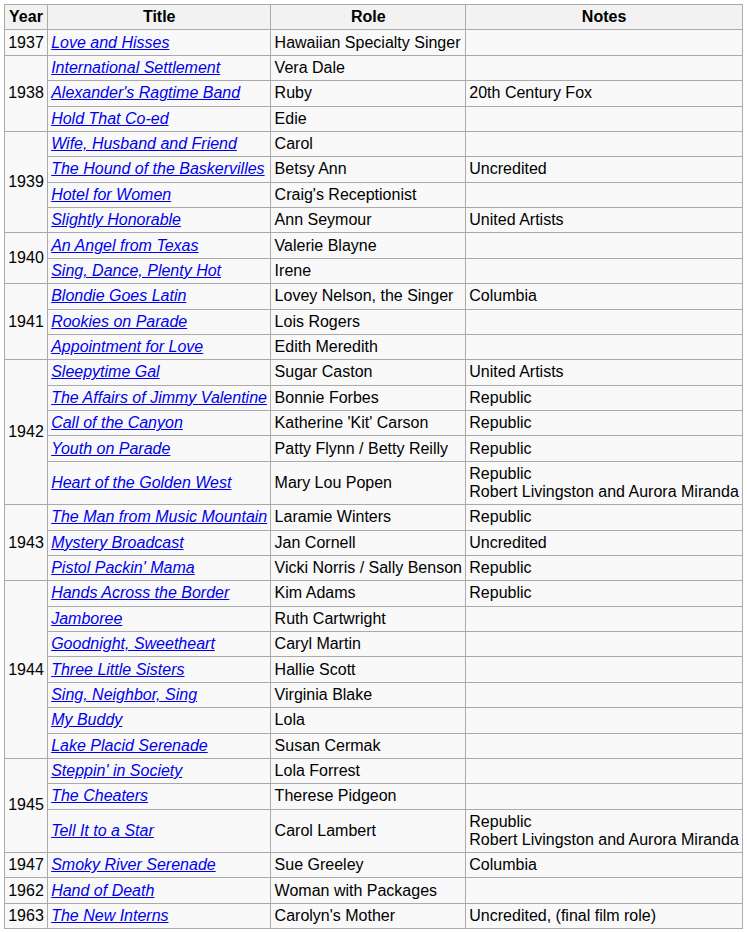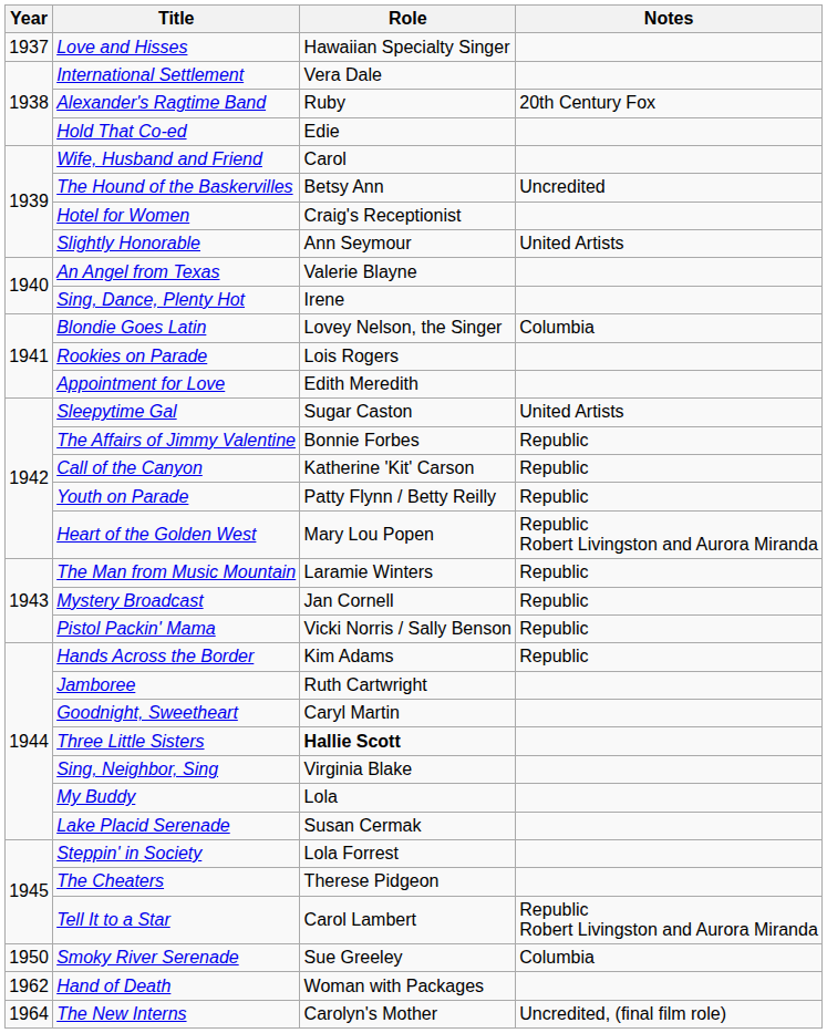 <table class="wikitable">
 <tr>
 <th>Year</th>
 <th>Title</th>
 <th>Role</th>
 <th>Notes</th>
 </tr>
 <tr>
 <td>1937</td>
 <td><em><a href='#'>Love and Hisses</a></em></td>
 <td>Hawaiian Specialty Singer</td>
 <td></td>
 </tr>
 <tr>
 <td rowspan=3>1938</td>
 <td><em><a href='#'>International Settlement</a></em></td>
 <td>Vera Dale</td>
 <td></td>
 </tr>
 <tr>
 <td><em><a href='#'>Alexander's Ragtime Band</a></em></td>
 <td>Ruby</td>
 <td>20th Century Fox</td>
 </tr>
 <tr>
 <td><em><a href='#'>Hold That Co-ed</a></em></td>
 <td>Edie</td>
 <td></td>
 </tr>
 <tr>
 <td rowspan=4>1939</td>
 <td><em><a href='#'>Wife, Husband and Friend</a></em></td>
 <td>Carol</td>
 <td></td>
 </tr>
 <tr>
 <td><em><a href='#'>The Hound of the Baskervilles</a></em></td>
 <td>Betsy Ann</td>
 <td>Uncredited</td>
 </tr>
 <tr>
 <td><em><a href='#'>Hotel for Women</a></em></td>
 <td>Craig's Receptionist</td>
 <td></td>
 </tr>
 <tr>
 <td><em><a href='#'>Slightly Honorable</a></em></td>
 <td>Ann Seymour</td>
 <td>United Artists</td>
 </tr>
 <tr>
 <td rowspan=2>1940</td>
 <td><em><a href='#'>An Angel from Texas</a></em></td>
 <td>Valerie Blayne</td>
 <td></td>
 </tr>
 <tr>
 <td><em><a href='#'>Sing, Dance, Plenty Hot</a></em></td>
 <td>Irene</td>
 <td></td>
 </tr>
 <tr>
 <td rowspan=3>1941</td>
 <td><em><a href='#'>Blondie Goes Latin</a></em></td>
 <td>Lovey Nelson, the Singer</td>
 <td>Columbia</td>
 </tr>
 <tr>
 <td><em><a href='#'>Rookies on Parade</a></em></td>
 <td>Lois Rogers</td>
 <td></td>
 </tr>
 <tr>
 <td><em><a href='#'>Appointment for Love</a></em></td>
 <td>Edith Meredith</td>
 <td></td>
 </tr>
 <tr>
 <td rowspan=5>1942</td>
 <td><em><a href='#'>Sleepytime Gal</a></em></td>
 <td>Sugar Caston</td>
 <td>United Artists</td>
 </tr>
 <tr>
 <td><em><a href='#'>The Affairs of Jimmy Valentine</a></em></td>
 <td>Bonnie Forbes</td>
 <td>Republic</td>
 </tr>
 <tr>
 <td><em><a href='#'>Call of the Canyon</a></em></td>
 <td>Katherine 'Kit' Carson</td>
 <td>Republic</td>
 </tr>
 <tr>
 <td><em><a href='#'>Youth on Parade</a></em></td>
 <td>Patty Flynn / Betty Reilly</td>
 <td>Republic</td>
 </tr>
 <tr>
 <td><em><a href='#'>Heart of the Golden West</a></em></td>
 <td>Mary Lou Popen</td>
 <td>Republic<br>Robert Livingston and Aurora Miranda</td>
 </tr>
 <tr>
 <td rowspan=3>1943</td>
 <td><em><a href='#'>The Man from Music Mountain</a></em></td>
 <td>Laramie Winters</td>
 <td>Republic</td>
 </tr>
 <tr>
 <td><em><a href='#'>Mystery Broadcast</a></em></td>
 <td>Jan Cornell</td>
-<td>Uncredited</td>
+<td>Republic</td>
 </tr>
 <tr>
 <td><em><a href='#'>Pistol Packin' Mama</a></em></td>
 <td>Vicki Norris / Sally Benson</td>
 <td>Republic</td>
 </tr>
 <tr>
 <td rowspan=7>1944</td>
 <td><em><a href='#'>Hands Across the Border</a></em></td>
 <td>Kim Adams</td>
 <td>Republic</td>
 </tr>
 <tr>
 <td><em><a href='#'>Jamboree</a></em></td>
 <td>Ruth Cartwright</td>
 <td></td>
 </tr>
 <tr>
 <td><em><a href='#'>Goodnight, Sweetheart</a></em></td>
 <td>Caryl Martin</td>
 <td></td>
 </tr>
 <tr>
 <td><em><a href='#'>Three Little Sisters</a></em></td>
-<td>Hallie Scott</td>
+<td><strong>Hallie Scott</strong></td>
 <td></td>
 </tr>
 <tr>
 <td><em><a href='#'>Sing, Neighbor, Sing</a></em></td>
 <td>Virginia Blake</td>
 <td></td>
 </tr>
 <tr>
 <td><em><a href='#'>My Buddy</a></em></td>
 <td>Lola</td>
 <td></td>
 </tr>
 <tr>
 <td><em><a href='#'>Lake Placid Serenade</a></em></td>
 <td>Susan Cermak</td>
 <td></td>
 </tr>
 <tr>
 <td rowspan=3>1945</td>
 <td><em><a href='#'>Steppin' in Society</a></em></td>
 <td>Lola Forrest</td>
 <td></td>
 </tr>
 <tr>
 <td><em><a href='#'>The Cheaters</a></em></td>
 <td>Therese Pidgeon</td>
 <td></td>
 </tr>
 <tr>
 <td><em><a href='#'>Tell It to a Star</a></em></td>
 <td>Carol Lambert</td>
 <td>Republic<br>Robert Livingston and Aurora Miranda</td>
 </tr>
 <tr>
-<td>1947</td>
+<td>1950</td>
 <td><em><a href='#'>Smoky River Serenade</a></em></td>
 <td>Sue Greeley</td>
 <td>Columbia</td>
 </tr>
 <tr>
 <td>1962</td>
 <td><em><a href='#'>Hand of Death</a></em></td>
 <td>Woman with Packages</td>
 <td></td>
 </tr>
 <tr>
-<td>1963</td>
+<td>1964</td>
 <td><em><a href='#'>The New Interns</a></em></td>
 <td>Carolyn's Mother</td>
 <td>Uncredited, (final film role)</td>
 </tr>
 </table>
